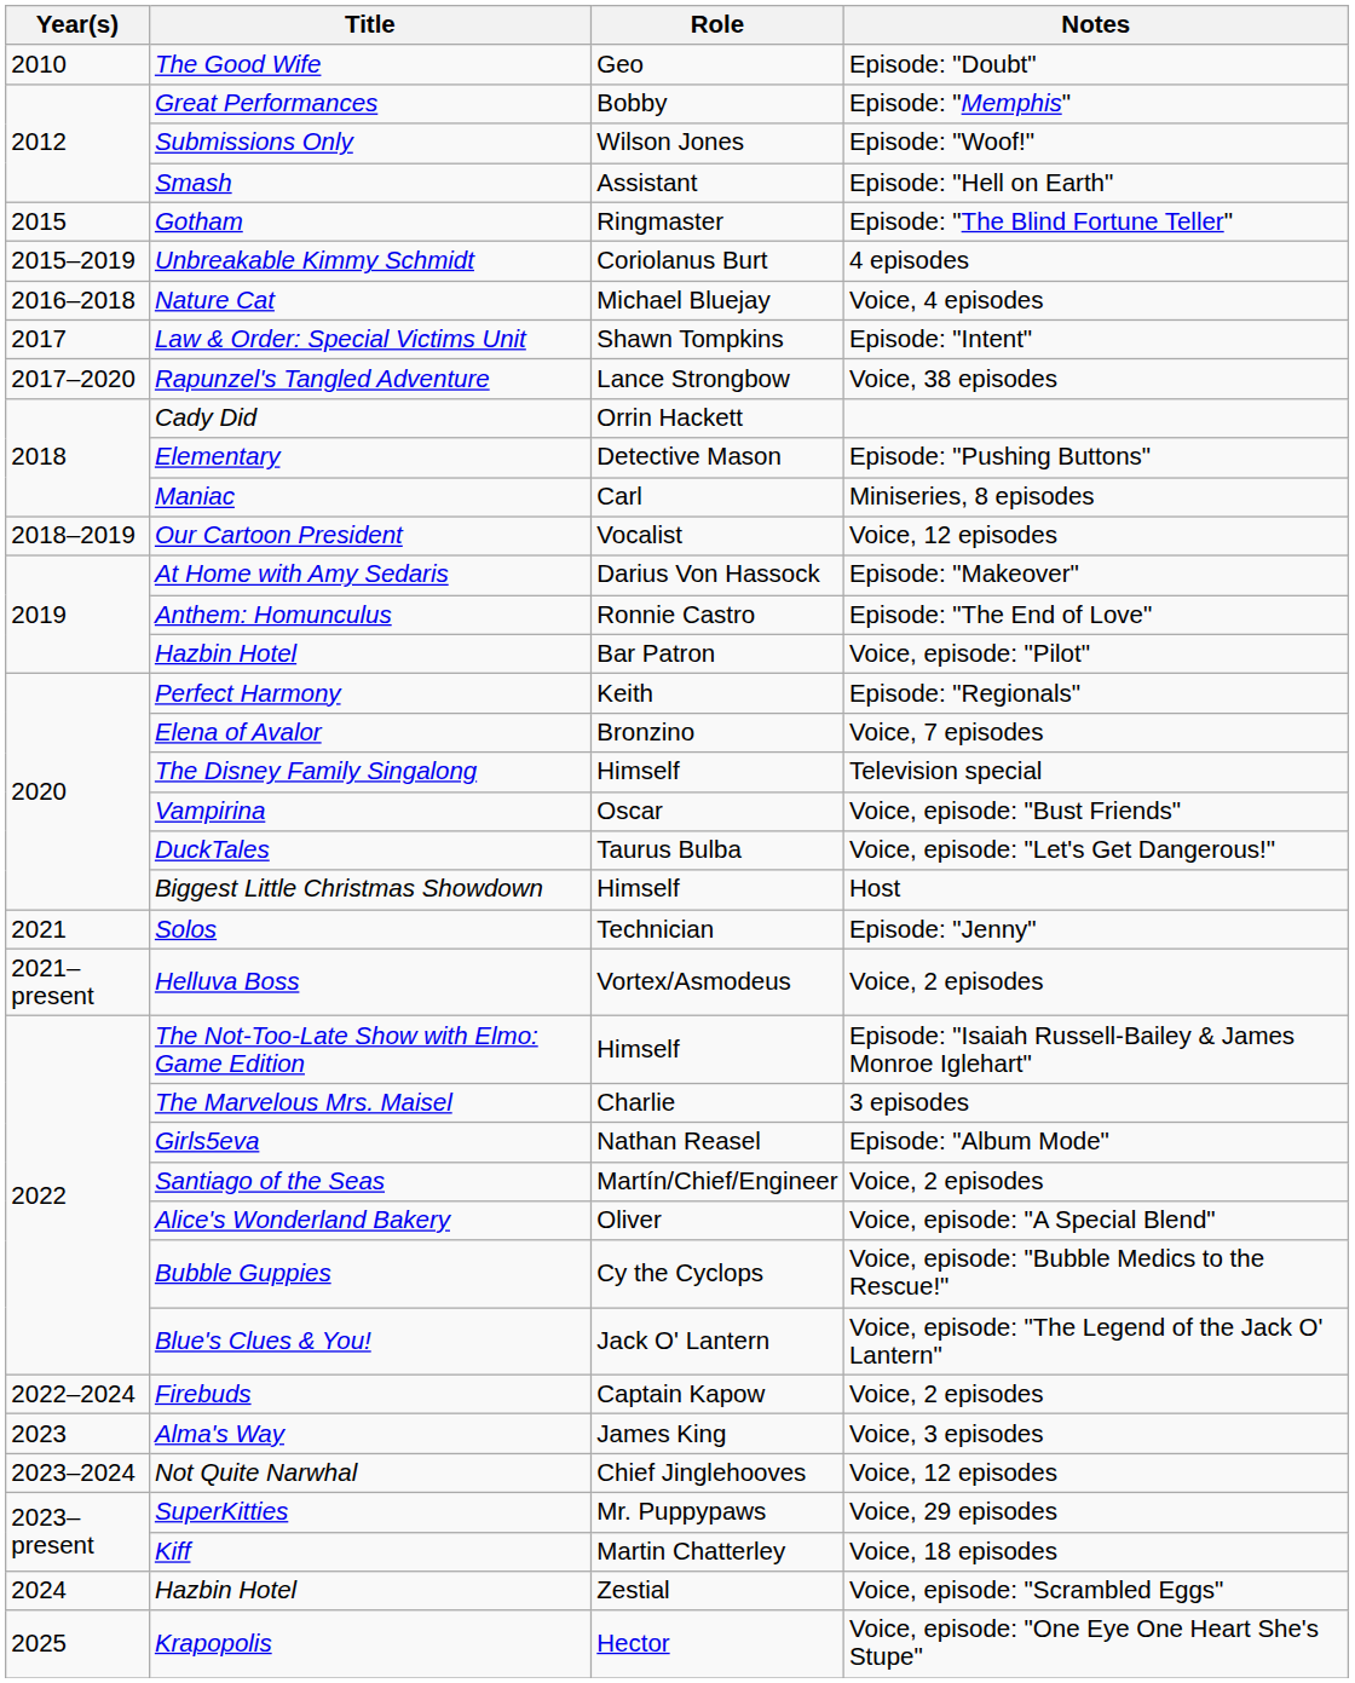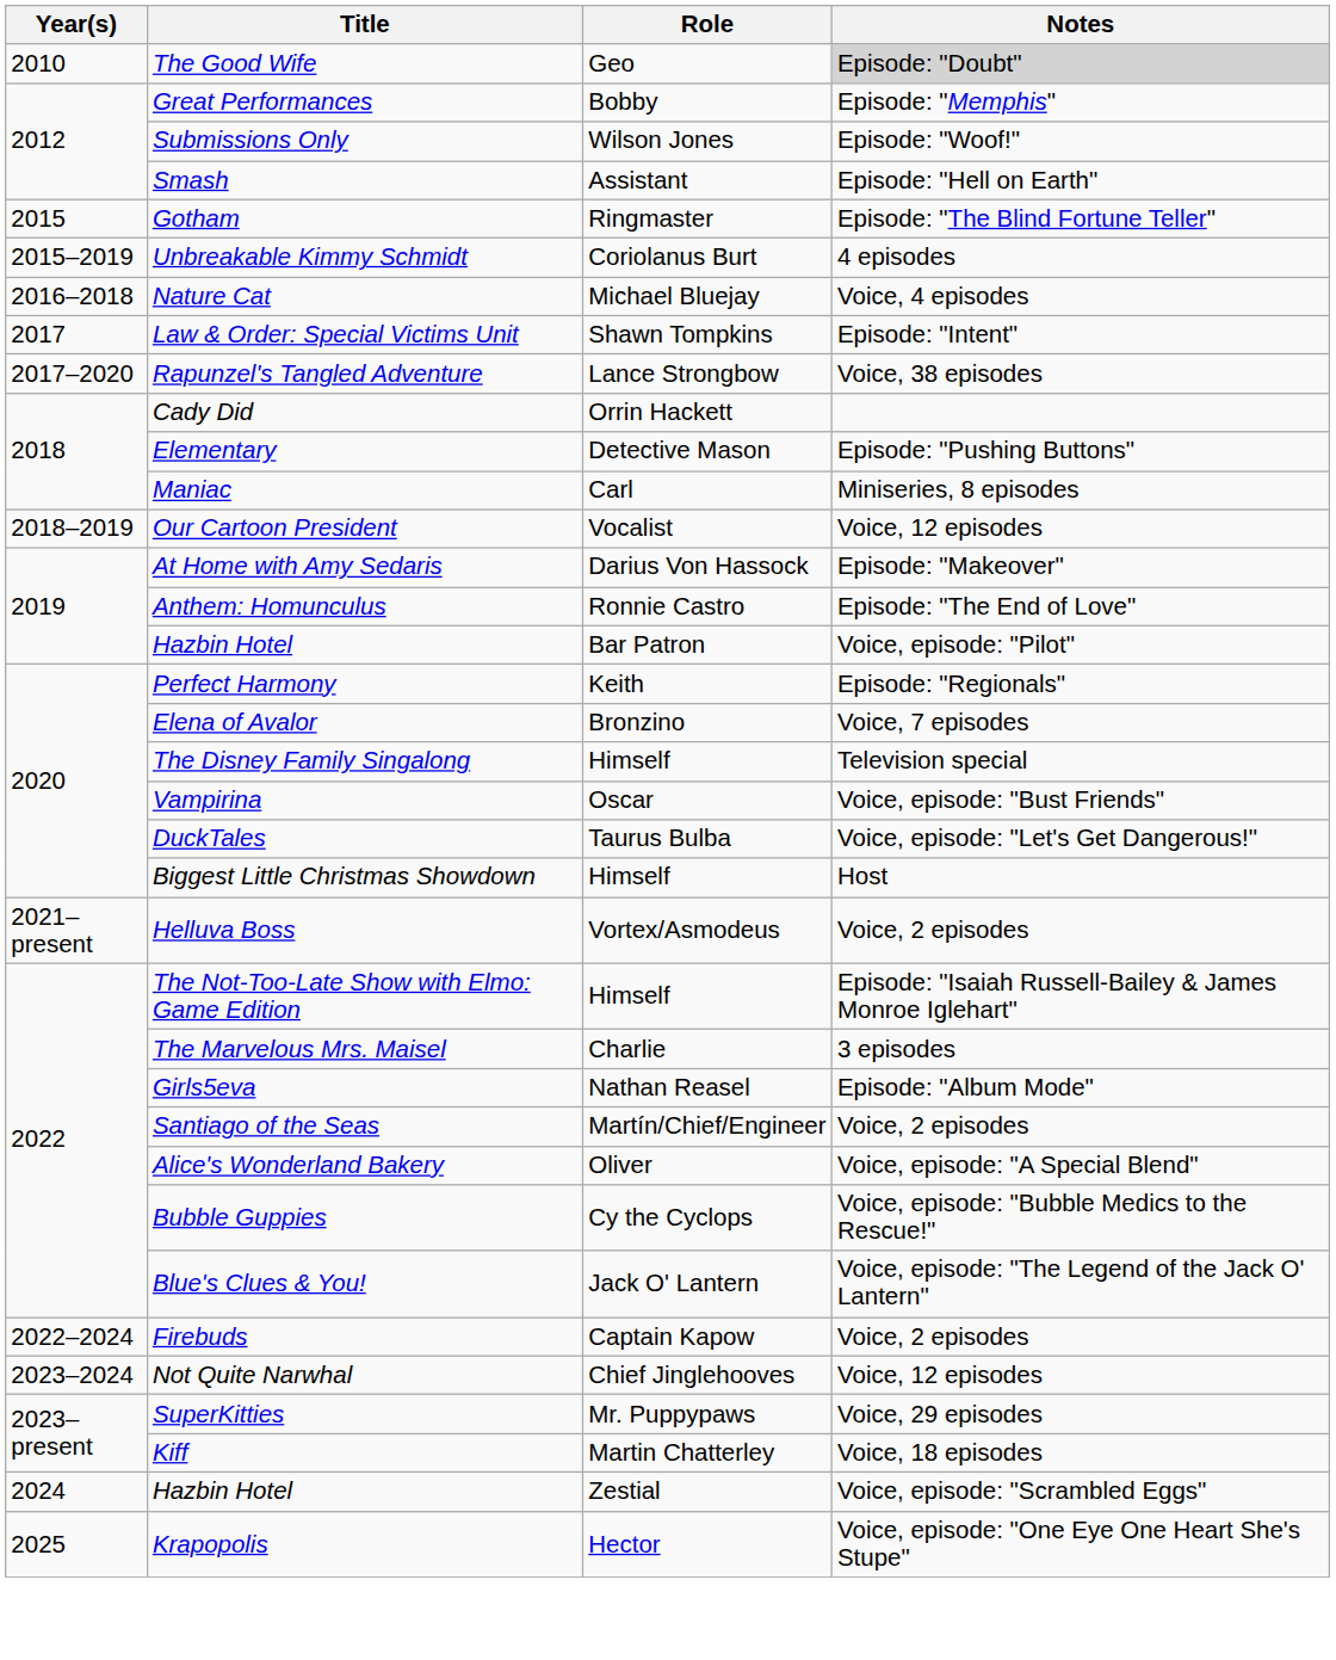 <table class="wikitable">
 <tr>
 <th>Year(s)</th>
 <th>Title</th>
 <th>Role</th>
 <th>Notes</th>
 </tr>
 <tr>
 <td>2010</td>
 <td><em><a href='#'>The Good Wife</a></em></td>
 <td>Geo</td>
-<td>Episode: "Doubt"</td>
+<td style="background: lightgrey;">Episode: "Doubt"</td>
 </tr>
 <tr>
 <td rowspan="3">2012</td>
 <td><em><a href='#'>Great Performances</a></em></td>
 <td>Bobby</td>
 <td>Episode: "<em><a href='#'>Memphis</a></em>"</td>
 </tr>
 <tr>
 <td><em><a href='#'>Submissions Only</a></em></td>
 <td>Wilson Jones</td>
 <td>Episode: "Woof!"</td>
 </tr>
 <tr>
 <td><em><a href='#'>Smash</a></em></td>
 <td>Assistant</td>
 <td>Episode: "Hell on Earth"</td>
 </tr>
 <tr>
 <td>2015</td>
 <td><em><a href='#'>Gotham</a></em></td>
 <td>Ringmaster</td>
 <td>Episode: "<a href='#'>The Blind Fortune Teller</a>"</td>
 </tr>
 <tr>
 <td>2015–2019</td>
 <td><em><a href='#'>Unbreakable Kimmy Schmidt</a></em></td>
 <td>Coriolanus Burt</td>
 <td>4 episodes</td>
 </tr>
 <tr>
 <td>2016–2018</td>
 <td><em><a href='#'>Nature Cat</a></em></td>
 <td>Michael Bluejay</td>
 <td>Voice, 4 episodes</td>
 </tr>
 <tr>
 <td>2017</td>
 <td><em><a href='#'>Law & Order: Special Victims Unit</a></em></td>
 <td>Shawn Tompkins</td>
 <td>Episode: "Intent"</td>
 </tr>
 <tr>
 <td>2017–2020</td>
 <td><em><a href='#'>Rapunzel's Tangled Adventure</a></em></td>
 <td>Lance Strongbow</td>
 <td>Voice, 38 episodes</td>
 </tr>
 <tr>
 <td rowspan="3">2018</td>
 <td><em>Cady Did</em></td>
 <td>Orrin Hackett</td>
 <td></td>
 </tr>
 <tr>
 <td><em><a href='#'>Elementary</a></em></td>
 <td>Detective Mason</td>
 <td>Episode: "Pushing Buttons"</td>
 </tr>
 <tr>
 <td><em><a href='#'>Maniac</a></em></td>
 <td>Carl</td>
 <td>Miniseries, 8 episodes</td>
 </tr>
 <tr>
 <td>2018–2019</td>
 <td><em><a href='#'>Our Cartoon President</a></em></td>
 <td>Vocalist</td>
 <td>Voice, 12 episodes</td>
 </tr>
 <tr>
 <td rowspan="3">2019</td>
 <td><em><a href='#'>At Home with Amy Sedaris</a></em></td>
 <td>Darius Von Hassock</td>
 <td>Episode: "Makeover"</td>
 </tr>
 <tr>
 <td><em><a href='#'>Anthem: Homunculus</a></em></td>
 <td>Ronnie Castro</td>
 <td>Episode: "The End of Love"</td>
 </tr>
 <tr>
 <td><em><a href='#'>Hazbin Hotel</a></em></td>
 <td>Bar Patron</td>
 <td>Voice, episode: "Pilot"</td>
 </tr>
 <tr>
 <td rowspan="6">2020</td>
 <td><em><a href='#'>Perfect Harmony</a></em></td>
 <td>Keith</td>
 <td>Episode: "Regionals"</td>
 </tr>
 <tr>
 <td><em><a href='#'>Elena of Avalor</a></em></td>
 <td>Bronzino</td>
 <td>Voice, 7 episodes</td>
 </tr>
 <tr>
 <td><em><a href='#'>The Disney Family Singalong</a></em></td>
 <td>Himself</td>
 <td>Television special</td>
 </tr>
 <tr>
 <td><em><a href='#'>Vampirina</a></em></td>
 <td>Oscar</td>
 <td>Voice, episode: "Bust Friends"</td>
 </tr>
 <tr>
 <td><em><a href='#'>DuckTales</a></em></td>
 <td>Taurus Bulba</td>
 <td>Voice, episode: "Let's Get Dangerous!"</td>
 </tr>
 <tr>
 <td><em>Biggest Little Christmas Showdown</em></td>
 <td>Himself</td>
 <td>Host</td>
 </tr>
 <tr>
-<td>2021</td>
-<td><em><a href='#'>Solos</a></em></td>
-<td>Technician</td>
-<td>Episode: "Jenny"</td>
-</tr>
-<tr>
 <td>2021–present</td>
 <td><em><a href='#'>Helluva Boss</a></em></td>
 <td>Vortex/Asmodeus</td>
 <td>Voice, 2 episodes</td>
 </tr>
 <tr>
 <td rowspan="7">2022</td>
 <td><em><a href='#'>The Not-Too-Late Show with Elmo: Game Edition</a></em></td>
 <td>Himself</td>
 <td>Episode: "Isaiah Russell-Bailey & James Monroe Iglehart"</td>
 </tr>
 <tr>
 <td><em><a href='#'>The Marvelous Mrs. Maisel</a></em></td>
 <td>Charlie</td>
 <td>3 episodes</td>
 </tr>
 <tr>
 <td><em><a href='#'>Girls5eva</a></em></td>
 <td>Nathan Reasel</td>
 <td>Episode: "Album Mode"</td>
 </tr>
 <tr>
 <td><em><a href='#'>Santiago of the Seas</a></em></td>
 <td>Martín/Chief/Engineer</td>
 <td>Voice, 2 episodes</td>
 </tr>
 <tr>
 <td><em><a href='#'>Alice's Wonderland Bakery</a></em></td>
 <td>Oliver</td>
 <td>Voice, episode: "A Special Blend"</td>
 </tr>
 <tr>
 <td><em><a href='#'>Bubble Guppies</a></em></td>
 <td>Cy the Cyclops</td>
 <td>Voice, episode: "Bubble Medics to the Rescue!"</td>
 </tr>
 <tr>
 <td><em><a href='#'>Blue's Clues & You!</a></em></td>
 <td>Jack O' Lantern</td>
 <td>Voice, episode: "The Legend of the Jack O' Lantern"</td>
 </tr>
 <tr>
 <td>2022–2024</td>
 <td><em><a href='#'>Firebuds</a></em></td>
 <td>Captain Kapow</td>
 <td>Voice, 2 episodes</td>
 </tr>
 <tr>
-<td>2023</td>
-<td><em><a href='#'>Alma's Way</a></em></td>
-<td>James King</td>
-<td>Voice, 3 episodes</td>
-</tr>
-<tr>
 <td>2023–2024</td>
 <td><em>Not Quite Narwhal</em></td>
 <td>Chief Jinglehooves</td>
 <td>Voice, 12 episodes</td>
 </tr>
 <tr>
 <td rowspan="2">2023–present</td>
 <td><em><a href='#'>SuperKitties</a></em></td>
 <td>Mr. Puppypaws</td>
 <td>Voice, 29 episodes</td>
 </tr>
 <tr>
 <td><em><a href='#'>Kiff</a></em></td>
 <td>Martin Chatterley</td>
 <td>Voice, 18 episodes</td>
 </tr>
 <tr>
 <td>2024</td>
 <td><em>Hazbin Hotel</em></td>
 <td>Zestial</td>
 <td>Voice, episode: "Scrambled Eggs"</td>
 </tr>
 <tr>
 <td>2025</td>
 <td><em><a href='#'>Krapopolis</a></em></td>
 <td><a href='#'>Hector</a></td>
 <td>Voice, episode: "One Eye One Heart She's Stupe"</td>
 </tr>
 </table>
